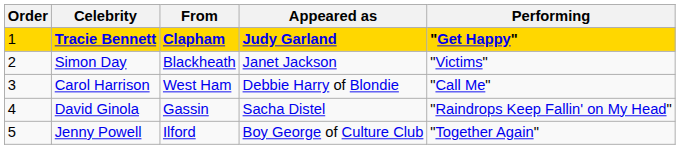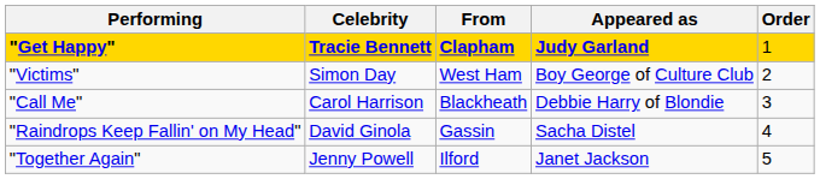 <table class="wikitable">
 <tr>
-<th>Order</th>
+<th>Performing</th>
 <th>Celebrity</th>
 <th>From</th>
 <th>Appeared as</th>
-<th>Performing</th>
+<th>Order</th>
 </tr>
 <tr style="background:gold;">
-<td>1</td>
+<td><strong>"<a href='#'>Get Happy</a>"</strong></td>
 <td><strong><a href='#'>Tracie Bennett</a></strong></td>
 <td><strong><a href='#'>Clapham</a></strong></td>
 <td><strong><a href='#'>Judy Garland</a></strong></td>
-<td><strong>"<a href='#'>Get Happy</a>"</strong></td>
+<td>1</td>
 </tr>
 <tr>
+<td>"<a href='#'>Victims</a>"</td>
+<td><a href='#'>Simon Day</a></td>
+<td><a href='#'>West Ham</a></td>
+<td><a href='#'>Boy George</a> of <a href='#'>Culture Club</a></td>
 <td>2</td>
-<td><a href='#'>Simon Day</a></td>
-<td><a href='#'>Blackheath</a></td>
-<td><a href='#'>Janet Jackson</a></td>
-<td>"<a href='#'>Victims</a>"</td>
 </tr>
 <tr>
+<td>"<a href='#'>Call Me</a>"</td>
+<td><a href='#'>Carol Harrison</a></td>
+<td><a href='#'>Blackheath</a></td>
+<td><a href='#'>Debbie Harry</a> of <a href='#'>Blondie</a></td>
 <td>3</td>
-<td><a href='#'>Carol Harrison</a></td>
-<td><a href='#'>West Ham</a></td>
-<td><a href='#'>Debbie Harry</a> of <a href='#'>Blondie</a></td>
-<td>"<a href='#'>Call Me</a>"</td>
 </tr>
 <tr>
-<td>4</td>
+<td>"<a href='#'>Raindrops Keep Fallin' on My Head</a>"</td>
 <td><a href='#'>David Ginola</a></td>
 <td><a href='#'>Gassin</a></td>
 <td><a href='#'>Sacha Distel</a></td>
-<td>"<a href='#'>Raindrops Keep Fallin' on My Head</a>"</td>
+<td>4</td>
 </tr>
 <tr>
-<td>5</td>
+<td>"<a href='#'>Together Again</a>"</td>
 <td><a href='#'>Jenny Powell</a></td>
 <td><a href='#'>Ilford</a></td>
-<td><a href='#'>Boy George</a> of <a href='#'>Culture Club</a></td>
-<td>"<a href='#'>Together Again</a>"</td>
+<td><a href='#'>Janet Jackson</a></td>
+<td>5</td>
 </tr>
 </table>
